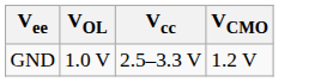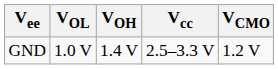 <table class="wikitable">
 <tr>
 <th>V<sub>ee</sub></th>
 <th>V<sub>OL</sub></th>
+<th>V<sub>OH</sub></th>
 <th>V<sub>cc</sub></th>
 <th>V<sub>CMO</sub></th>
 </tr>
 <tr>
 <td>GND</td>
 <td>1.0 V</td>
+<td>1.4 V</td>
 <td>2.5–3.3 V</td>
 <td>1.2 V</td>
 </tr>
 </table>
